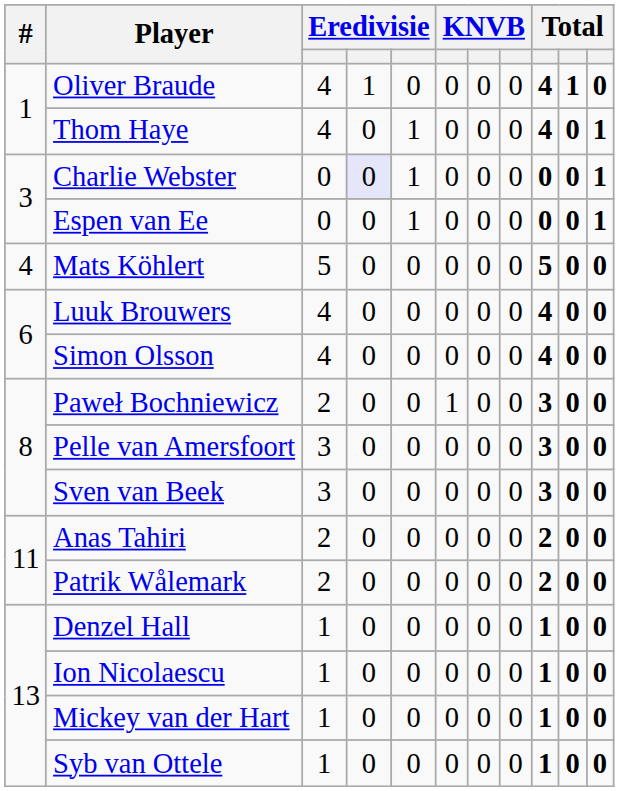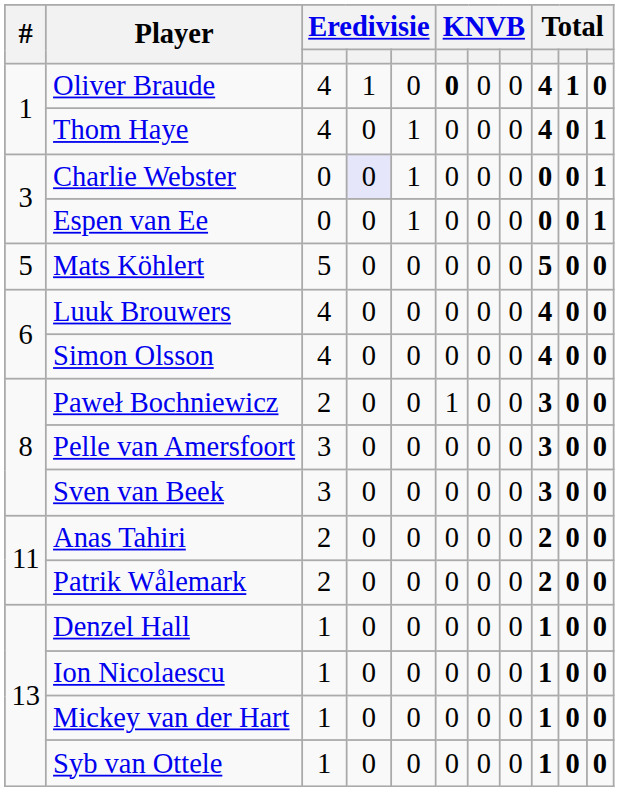 <table class="wikitable sortable" style="text-align:center">
 <tr>
 <th rowspan="2">#</th>
 <th rowspan="2">Player</th>
 <th colspan="3"><a href='#'>Eredivisie</a></th>
 <th colspan="3"><a href='#'>KNVB</a></th>
 <th colspan="3"><strong>Total</strong></th>
 </tr>
 <tr>
 <th></th>
 <th></th>
 <th></th>
 <th></th>
 <th></th>
 <th></th>
 <th></th>
 <th></th>
 <th></th>
 </tr>
 <tr>
 <td rowspan=2>1</td>
 <td align="left"> <a href='#'>Oliver Braude</a></td>
 <td>4</td>
 <td>1</td>
 <td>0</td>
-<td>0</td>
+<td><strong>0</strong></td>
 <td>0</td>
 <td>0</td>
 <td><strong>4</strong></td>
 <td><strong>1</strong></td>
 <td><strong>0</strong></td>
 </tr>
 <tr>
 <td align="left"> <a href='#'>Thom Haye</a></td>
 <td>4</td>
 <td>0</td>
 <td>1</td>
 <td>0</td>
 <td>0</td>
 <td>0</td>
 <td><strong>4</strong></td>
 <td><strong>0</strong></td>
 <td><strong>1</strong></td>
 </tr>
 <tr>
 <td rowspan=2>3</td>
 <td align="left"> <a href='#'>Charlie Webster</a></td>
 <td>0</td>
 <td style="background: lavender;">0</td>
 <td>1</td>
 <td>0</td>
 <td>0</td>
 <td>0</td>
 <td><strong>0</strong></td>
 <td><strong>0</strong></td>
 <td><strong>1</strong></td>
 </tr>
 <tr>
 <td align="left"> <a href='#'>Espen van Ee</a></td>
 <td>0</td>
 <td>0</td>
 <td>1</td>
 <td>0</td>
 <td>0</td>
 <td>0</td>
 <td><strong>0</strong></td>
 <td><strong>0</strong></td>
 <td><strong>1</strong></td>
 </tr>
 <tr>
-<td>4</td>
+<td>5</td>
 <td align="left"> <a href='#'>Mats Köhlert</a></td>
 <td>5</td>
 <td>0</td>
 <td>0</td>
 <td>0</td>
 <td>0</td>
 <td>0</td>
 <td><strong>5</strong></td>
 <td><strong>0</strong></td>
 <td><strong>0</strong></td>
 </tr>
 <tr>
 <td rowspan=2>6</td>
 <td align="left"> <a href='#'>Luuk Brouwers</a></td>
 <td>4</td>
 <td>0</td>
 <td>0</td>
 <td>0</td>
 <td>0</td>
 <td>0</td>
 <td><strong>4</strong></td>
 <td><strong>0</strong></td>
 <td><strong>0</strong></td>
 </tr>
 <tr>
 <td align="left"> <a href='#'>Simon Olsson</a></td>
 <td>4</td>
 <td>0</td>
 <td>0</td>
 <td>0</td>
 <td>0</td>
 <td>0</td>
 <td><strong>4</strong></td>
 <td><strong>0</strong></td>
 <td><strong>0</strong></td>
 </tr>
 <tr>
 <td rowspan=3>8</td>
 <td align="left"> <a href='#'>Paweł Bochniewicz</a></td>
 <td>2</td>
 <td>0</td>
 <td>0</td>
 <td>1</td>
 <td>0</td>
 <td>0</td>
 <td><strong>3</strong></td>
 <td><strong>0</strong></td>
 <td><strong>0</strong></td>
 </tr>
 <tr>
 <td align="left"> <a href='#'>Pelle van Amersfoort</a></td>
 <td>3</td>
 <td>0</td>
 <td>0</td>
 <td>0</td>
 <td>0</td>
 <td>0</td>
 <td><strong>3</strong></td>
 <td><strong>0</strong></td>
 <td><strong>0</strong></td>
 </tr>
 <tr>
 <td align="left"> <a href='#'>Sven van Beek</a></td>
 <td>3</td>
 <td>0</td>
 <td>0</td>
 <td>0</td>
 <td>0</td>
 <td>0</td>
 <td><strong>3</strong></td>
 <td><strong>0</strong></td>
 <td><strong>0</strong></td>
 </tr>
 <tr>
 <td rowspan=2>11</td>
 <td align="left"> <a href='#'>Anas Tahiri</a></td>
 <td>2</td>
 <td>0</td>
 <td>0</td>
 <td>0</td>
 <td>0</td>
 <td>0</td>
 <td><strong>2</strong></td>
 <td><strong>0</strong></td>
 <td><strong>0</strong></td>
 </tr>
 <tr>
 <td align="left"> <a href='#'>Patrik Wålemark</a></td>
 <td>2</td>
 <td>0</td>
 <td>0</td>
 <td>0</td>
 <td>0</td>
 <td>0</td>
 <td><strong>2</strong></td>
 <td><strong>0</strong></td>
 <td><strong>0</strong></td>
 </tr>
 <tr>
 <td rowspan=4>13</td>
 <td align="left"> <a href='#'>Denzel Hall</a></td>
 <td>1</td>
 <td>0</td>
 <td>0</td>
 <td>0</td>
 <td>0</td>
 <td>0</td>
 <td><strong>1</strong></td>
 <td><strong>0</strong></td>
 <td><strong>0</strong></td>
 </tr>
 <tr>
 <td align="left"> <a href='#'>Ion Nicolaescu</a></td>
 <td>1</td>
 <td>0</td>
 <td>0</td>
 <td>0</td>
 <td>0</td>
 <td>0</td>
 <td><strong>1</strong></td>
 <td><strong>0</strong></td>
 <td><strong>0</strong></td>
 </tr>
 <tr>
 <td align="left"> <a href='#'>Mickey van der Hart</a></td>
 <td>1</td>
 <td>0</td>
 <td>0</td>
 <td>0</td>
 <td>0</td>
 <td>0</td>
 <td><strong>1</strong></td>
 <td><strong>0</strong></td>
 <td><strong>0</strong></td>
 </tr>
 <tr>
 <td align="left"> <a href='#'>Syb van Ottele</a></td>
 <td>1</td>
 <td>0</td>
 <td>0</td>
 <td>0</td>
 <td>0</td>
 <td>0</td>
 <td><strong>1</strong></td>
 <td><strong>0</strong></td>
 <td><strong>0</strong></td>
 </tr>
 </table>
